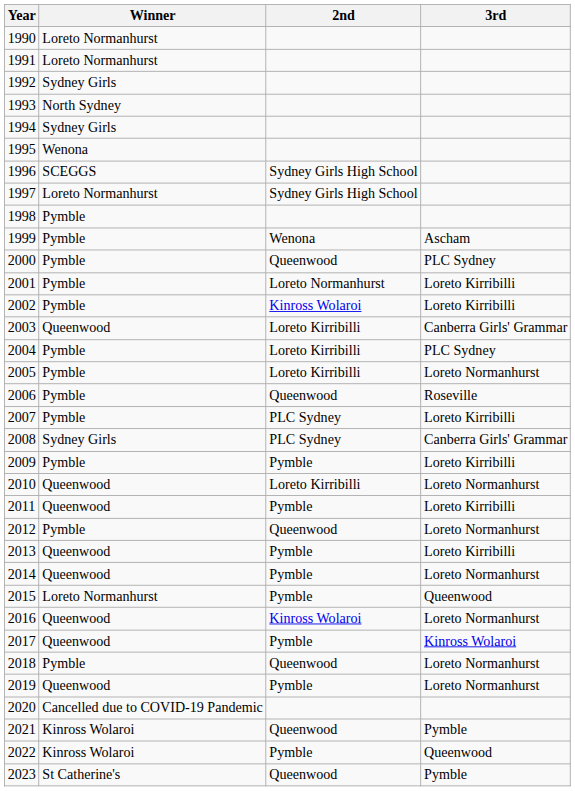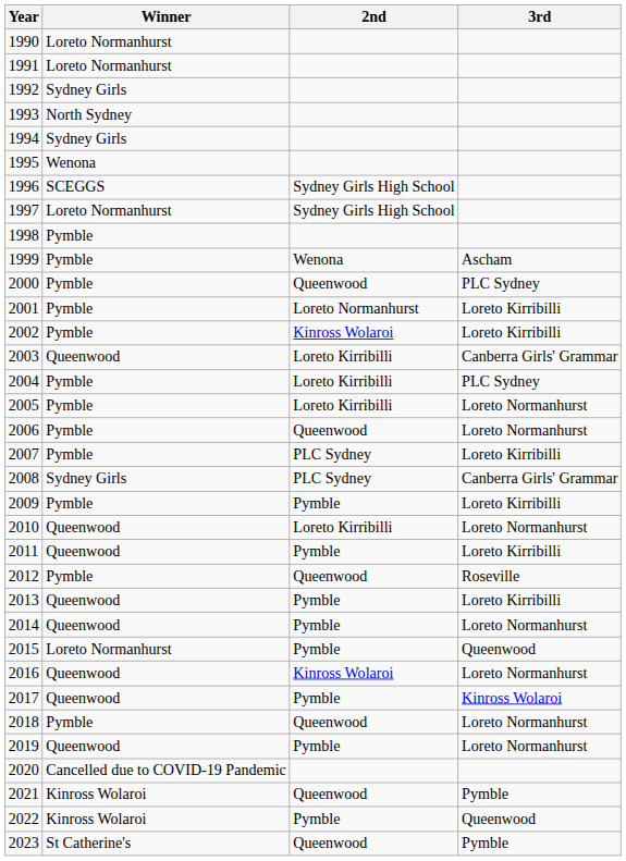 <table class="wikitable">
 <tr>
 <th>Year</th>
 <th>Winner</th>
 <th>2nd</th>
 <th>3rd</th>
 </tr>
 <tr>
 <td>1990</td>
 <td>Loreto Normanhurst</td>
 <td></td>
 <td></td>
 </tr>
 <tr>
 <td>1991</td>
 <td>Loreto Normanhurst</td>
 <td></td>
 <td></td>
 </tr>
 <tr>
 <td>1992</td>
 <td>Sydney Girls</td>
 <td></td>
 <td></td>
 </tr>
 <tr>
 <td>1993</td>
 <td>North Sydney</td>
 <td></td>
 <td></td>
 </tr>
 <tr>
 <td>1994</td>
 <td>Sydney Girls</td>
 <td></td>
 <td></td>
 </tr>
 <tr>
 <td>1995</td>
 <td>Wenona</td>
 <td></td>
 <td></td>
 </tr>
 <tr>
 <td>1996</td>
 <td>SCEGGS</td>
 <td>Sydney Girls High School</td>
 <td></td>
 </tr>
 <tr>
 <td>1997</td>
 <td>Loreto Normanhurst</td>
 <td>Sydney Girls High School</td>
 <td></td>
 </tr>
 <tr>
 <td>1998</td>
 <td>Pymble</td>
 <td></td>
 <td></td>
 </tr>
 <tr>
 <td>1999</td>
 <td>Pymble</td>
 <td>Wenona</td>
 <td>Ascham</td>
 </tr>
 <tr>
 <td>2000</td>
 <td>Pymble</td>
 <td>Queenwood</td>
 <td>PLC Sydney</td>
 </tr>
 <tr>
 <td>2001</td>
 <td>Pymble</td>
 <td>Loreto Normanhurst</td>
 <td>Loreto Kirribilli</td>
 </tr>
 <tr>
 <td>2002</td>
 <td>Pymble</td>
 <td><a href='#'>Kinross Wolaroi</a></td>
 <td>Loreto Kirribilli</td>
 </tr>
 <tr>
 <td>2003</td>
 <td>Queenwood</td>
 <td>Loreto Kirribilli</td>
 <td>Canberra Girls' Grammar</td>
 </tr>
 <tr>
 <td>2004</td>
 <td>Pymble</td>
 <td>Loreto Kirribilli</td>
 <td>PLC Sydney</td>
 </tr>
 <tr>
 <td>2005</td>
 <td>Pymble</td>
 <td>Loreto Kirribilli</td>
 <td>Loreto Normanhurst</td>
 </tr>
 <tr>
 <td>2006</td>
 <td>Pymble</td>
 <td>Queenwood</td>
-<td>Roseville</td>
+<td>Loreto Normanhurst</td>
 </tr>
 <tr>
 <td>2007</td>
 <td>Pymble</td>
 <td>PLC Sydney</td>
 <td>Loreto Kirribilli</td>
 </tr>
 <tr>
 <td>2008</td>
 <td>Sydney Girls</td>
 <td>PLC Sydney</td>
 <td>Canberra Girls' Grammar</td>
 </tr>
 <tr>
 <td>2009</td>
 <td>Pymble</td>
 <td>Pymble</td>
 <td>Loreto Kirribilli</td>
 </tr>
 <tr>
 <td>2010</td>
 <td>Queenwood</td>
 <td>Loreto Kirribilli</td>
 <td>Loreto Normanhurst</td>
 </tr>
 <tr>
 <td>2011</td>
 <td>Queenwood</td>
 <td>Pymble</td>
 <td>Loreto Kirribilli</td>
 </tr>
 <tr>
 <td>2012</td>
 <td>Pymble</td>
 <td>Queenwood</td>
-<td>Loreto Normanhurst</td>
+<td>Roseville</td>
 </tr>
 <tr>
 <td>2013</td>
 <td>Queenwood</td>
 <td>Pymble</td>
 <td>Loreto Kirribilli</td>
 </tr>
 <tr>
 <td>2014</td>
 <td>Queenwood</td>
 <td>Pymble</td>
 <td>Loreto Normanhurst</td>
 </tr>
 <tr>
 <td>2015</td>
 <td>Loreto Normanhurst</td>
 <td>Pymble</td>
 <td>Queenwood</td>
 </tr>
 <tr>
 <td>2016</td>
 <td>Queenwood</td>
 <td><a href='#'>Kinross Wolaroi</a></td>
 <td>Loreto Normanhurst</td>
 </tr>
 <tr>
 <td>2017</td>
 <td>Queenwood</td>
 <td>Pymble</td>
 <td><a href='#'>Kinross Wolaroi</a></td>
 </tr>
 <tr>
 <td>2018</td>
 <td>Pymble</td>
 <td>Queenwood</td>
 <td>Loreto Normanhurst</td>
 </tr>
 <tr>
 <td>2019</td>
 <td>Queenwood</td>
 <td>Pymble</td>
 <td>Loreto Normanhurst</td>
 </tr>
 <tr>
 <td>2020</td>
 <td>Cancelled due to COVID-19 Pandemic</td>
 <td></td>
 <td></td>
 </tr>
 <tr>
 <td>2021</td>
 <td>Kinross Wolaroi</td>
 <td>Queenwood</td>
 <td>Pymble</td>
 </tr>
 <tr>
 <td>2022</td>
 <td>Kinross Wolaroi</td>
 <td>Pymble</td>
 <td>Queenwood</td>
 </tr>
 <tr>
 <td>2023</td>
 <td>St Catherine's</td>
 <td>Queenwood</td>
 <td>Pymble</td>
 </tr>
 </table>
